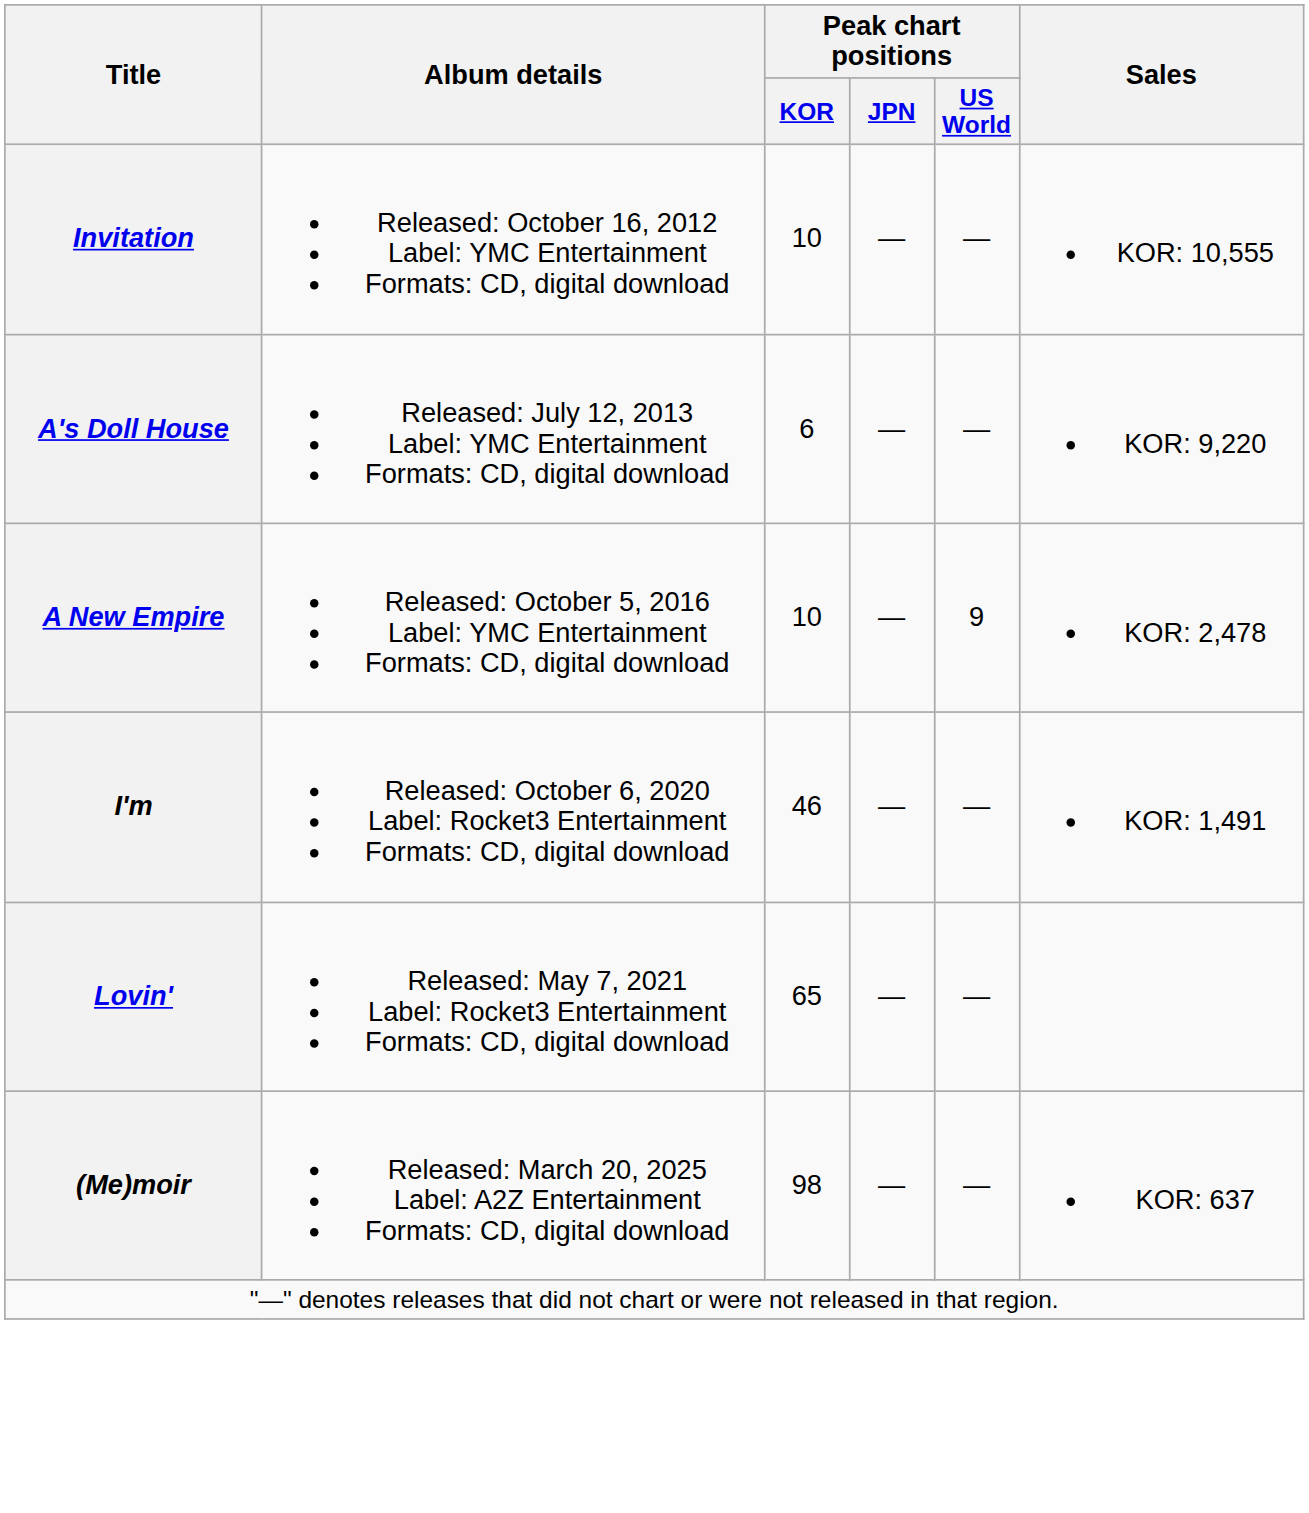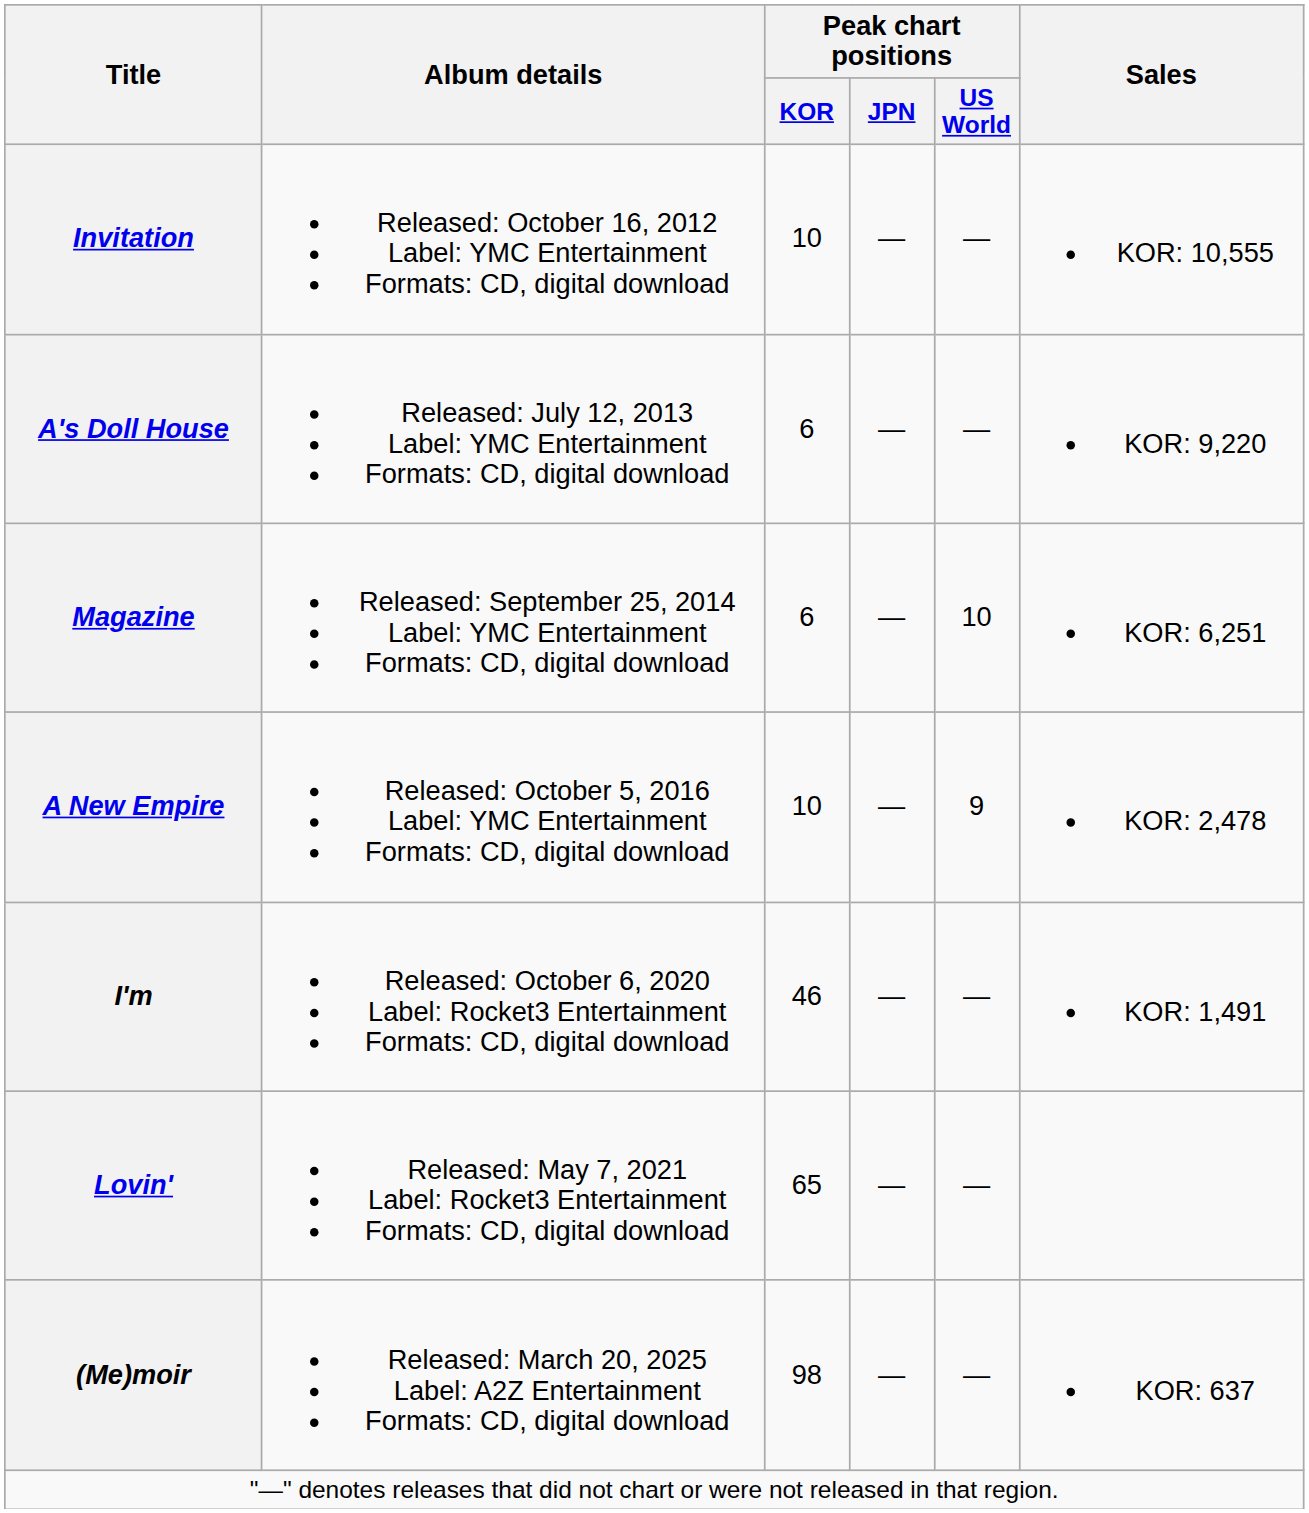 <table class="wikitable plainrowheaders" style="text-align:center;">
 <tr>
 <th scope="col" rowspan="2" style="width:9em;">Title</th>
 <th scope="col" rowspan="2" style="width:18em;">Album details</th>
 <th scope="col" colspan="3">Peak chart positions</th>
 <th scope="col" rowspan="2" style="width:10em;">Sales</th>
 </tr>
 <tr>
 <th scope="col" style="width:3em;font-size:90%;"><a href='#'>KOR</a><br></th>
 <th scope="col" style="width:3em;font-size:90%;"><a href='#'>JPN</a><br></th>
 <th scope="col" style="width:3em;font-size:90%;"><a href='#'>US<br>World</a><br></th>
 </tr>
 <tr>
 <th scope="row"><em><a href='#'>Invitation</a></em></th>
 <td><br><ul><li>Released: October 16, 2012</li><li>Label: YMC Entertainment</li><li>Formats: CD, digital download</li></ul></td>
 <td>10</td>
 <td>—</td>
 <td>—</td>
 <td><br><ul><li>KOR: 10,555</li></ul></td>
 </tr>
 <tr>
 <th scope="row"><em><a href='#'>A's Doll House</a></em></th>
 <td><br><ul><li>Released: July 12, 2013</li><li>Label: YMC Entertainment</li><li>Formats: CD, digital download</li></ul></td>
 <td>6</td>
 <td>—</td>
 <td>—</td>
 <td><br><ul><li>KOR: 9,220</li></ul></td>
+</tr>
+<tr>
+<th scope="row"><em><a href='#'>Magazine</a></em></th>
+<td><br><ul><li>Released: September 25, 2014</li><li>Label: YMC Entertainment</li><li>Formats: CD, digital download</li></ul></td>
+<td>6</td>
+<td>—</td>
+<td>10</td>
+<td><br><ul><li>KOR: 6,251</li></ul></td>
 </tr>
 <tr>
 <th scope="row"><em><a href='#'>A New Empire</a></em></th>
 <td><br><ul><li>Released: October 5, 2016</li><li>Label: YMC Entertainment</li><li>Formats: CD, digital download</li></ul></td>
 <td>10</td>
 <td>—</td>
 <td>9</td>
 <td><br><ul><li>KOR: 2,478</li></ul></td>
 </tr>
 <tr>
 <th scope="row"><em>I'm</em></th>
 <td><br><ul><li>Released: October 6, 2020</li><li>Label: Rocket3 Entertainment</li><li>Formats: CD, digital download</li></ul></td>
 <td>46</td>
 <td>—</td>
 <td>—</td>
 <td><br><ul><li>KOR: 1,491</li></ul></td>
 </tr>
 <tr>
 <th scope="row"><em><a href='#'>Lovin'</a></em></th>
 <td><br><ul><li>Released: May 7, 2021</li><li>Label: Rocket3 Entertainment</li><li>Formats: CD, digital download</li></ul></td>
 <td>65</td>
 <td>—</td>
 <td>—</td>
 <td></td>
 </tr>
 <tr>
 <th scope="row"><em>(Me)moir</em></th>
 <td><br><ul><li>Released: March 20, 2025</li><li>Label: A2Z Entertainment</li><li>Formats: CD, digital download</li></ul></td>
 <td>98</td>
 <td>—</td>
 <td>—</td>
 <td><br><ul><li>KOR: 637</li></ul></td>
 </tr>
 <tr>
 <td colspan="6" style="font-size:90%">"—" denotes releases that did not chart or were not released in that region.</td>
 </tr>
 </table>
